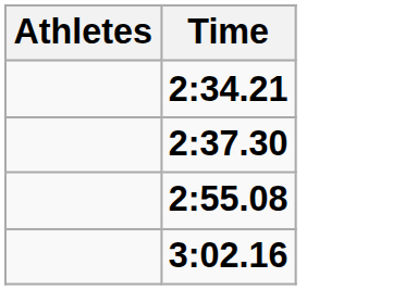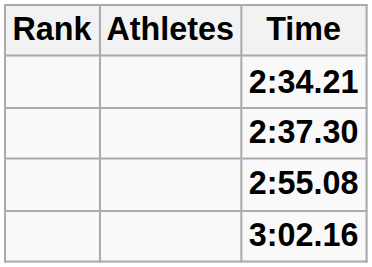 <table class=wikitable style="text-align:center;">
 <tr>
+<th>Rank</th>
 <th>Athletes</th>
 <th>Time</th>
 </tr>
 <tr>
+<td></td>
 <td align=left></td>
 <td><strong>2:34.21</strong></td>
 </tr>
 <tr>
+<td></td>
 <td align=left></td>
 <td><strong>2:37.30</strong></td>
 </tr>
 <tr>
+<td></td>
 <td align=left></td>
 <td><strong>2:55.08</strong></td>
 </tr>
 <tr>
+<td></td>
 <td align=left></td>
 <td><strong>3:02.16</strong></td>
 </tr>
 </table>
